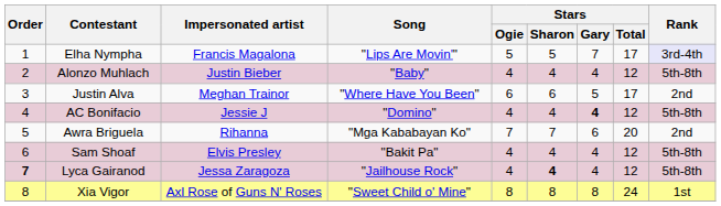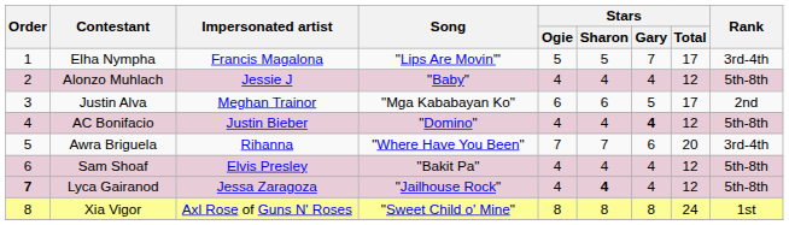 <table class="wikitable" style="text-align:center; line-height:17px; width:100%;">
 <tr>
 <th rowspan="2" style="width:03%;">Order</th>
 <th rowspan="2" style="width:17%;">Contestant</th>
 <th rowspan="2" style="width:25%;">Impersonated artist</th>
 <th rowspan="2" style="width:25%;">Song</th>
 <th colspan="4" style="width:20%;">Stars</th>
 <th rowspan="2" style="width:10%;">Rank</th>
 </tr>
 <tr>
 <th style="width:05%;">Ogie</th>
 <th style="width:05%;">Sharon</th>
 <th style="width:05%;">Gary</th>
 <th style="width:05%;">Total</th>
 </tr>
 <tr>
 <td>1</td>
 <td>Elha Nympha</td>
 <td><a href='#'>Francis Magalona</a></td>
 <td>"<a href='#'>Lips Are Movin'</a>"</td>
 <td>5</td>
 <td>5</td>
 <td>7</td>
 <td>17</td>
-<td style="background: lavender;">3rd-4th</td>
+<td>3rd-4th</td>
 </tr>
 <tr>
 <td style="background:#E8CCD7">2</td>
 <td style="background:#E8CCD7">Alonzo Muhlach</td>
-<td style="background:#E8CCD7"><a href='#'>Justin Bieber</a></td>
+<td style="background:#E8CCD7"><a href='#'>Jessie J</a></td>
 <td style="background:#E8CCD7">"<a href='#'>Baby</a>"</td>
 <td style="background:#E8CCD7">4</td>
 <td style="background:#E8CCD7">4</td>
 <td style="background:#E8CCD7">4</td>
 <td style="background:#E8CCD7">12</td>
 <td style="background:#E8CCD7">5th-8th</td>
 </tr>
 <tr>
 <td>3</td>
 <td>Justin Alva</td>
 <td><a href='#'>Meghan Trainor</a></td>
-<td>"<a href='#'>Where Have You Been</a>"</td>
+<td>"Mga Kababayan Ko"</td>
 <td>6</td>
 <td>6</td>
 <td>5</td>
 <td>17</td>
 <td>2nd</td>
 </tr>
 <tr>
 <td style="background:#E8CCD7">4</td>
 <td style="background:#E8CCD7">AC Bonifacio</td>
-<td style="background:#E8CCD7"><a href='#'>Jessie J</a></td>
+<td style="background:#E8CCD7"><a href='#'>Justin Bieber</a></td>
 <td style="background:#E8CCD7">"<a href='#'>Domino</a>"</td>
 <td style="background:#E8CCD7">4</td>
 <td style="background:#E8CCD7">4</td>
 <td style="background:#E8CCD7"><strong>4</strong></td>
 <td style="background:#E8CCD7">12</td>
 <td style="background:#E8CCD7">5th-8th</td>
 </tr>
 <tr>
 <td>5</td>
 <td>Awra Briguela</td>
 <td><a href='#'>Rihanna</a></td>
-<td>"Mga Kababayan Ko"</td>
+<td>"<a href='#'>Where Have You Been</a>"</td>
 <td>7</td>
 <td>7</td>
 <td>6</td>
 <td>20</td>
-<td>2nd</td>
+<td>3rd-4th</td>
 </tr>
 <tr>
 <td style="background:#E8CCD7">6</td>
 <td style="background:#E8CCD7">Sam Shoaf</td>
 <td style="background:#E8CCD7"><a href='#'>Elvis Presley</a></td>
 <td style="background:#E8CCD7">"Bakit Pa"</td>
 <td style="background:#E8CCD7">4</td>
 <td style="background:#E8CCD7">4</td>
 <td style="background:#E8CCD7">4</td>
 <td style="background:#E8CCD7">12</td>
 <td style="background:#E8CCD7">5th-8th</td>
 </tr>
 <tr>
 <td style="background:#E8CCD7"><strong>7</strong></td>
 <td style="background:#E8CCD7">Lyca Gairanod</td>
 <td style="background:#E8CCD7"><a href='#'>Jessa Zaragoza</a></td>
 <td style="background:#E8CCD7">"<a href='#'>Jailhouse Rock</a>"</td>
 <td style="background:#E8CCD7">4</td>
 <td style="background:#E8CCD7"><strong>4</strong></td>
 <td style="background:#E8CCD7">4</td>
 <td style="background:#E8CCD7">12</td>
 <td style="background:#E8CCD7">5th-8th</td>
 </tr>
 <tr>
 <td style="background:#FDFD96">8</td>
 <td style="background:#FDFD96">Xia Vigor</td>
 <td style="background:#FDFD96"><a href='#'>Axl Rose</a> of <a href='#'>Guns N' Roses</a></td>
 <td style="background:#FDFD96">"<a href='#'>Sweet Child o' Mine</a>"</td>
 <td style="background:#FDFD96">8</td>
 <td style="background:#FDFD96">8</td>
 <td style="background:#FDFD96">8</td>
 <td style="background:#FDFD96">24</td>
 <td style="background:#FDFD96">1st</td>
 </tr>
 <tr>
 </tr>
 </table>
